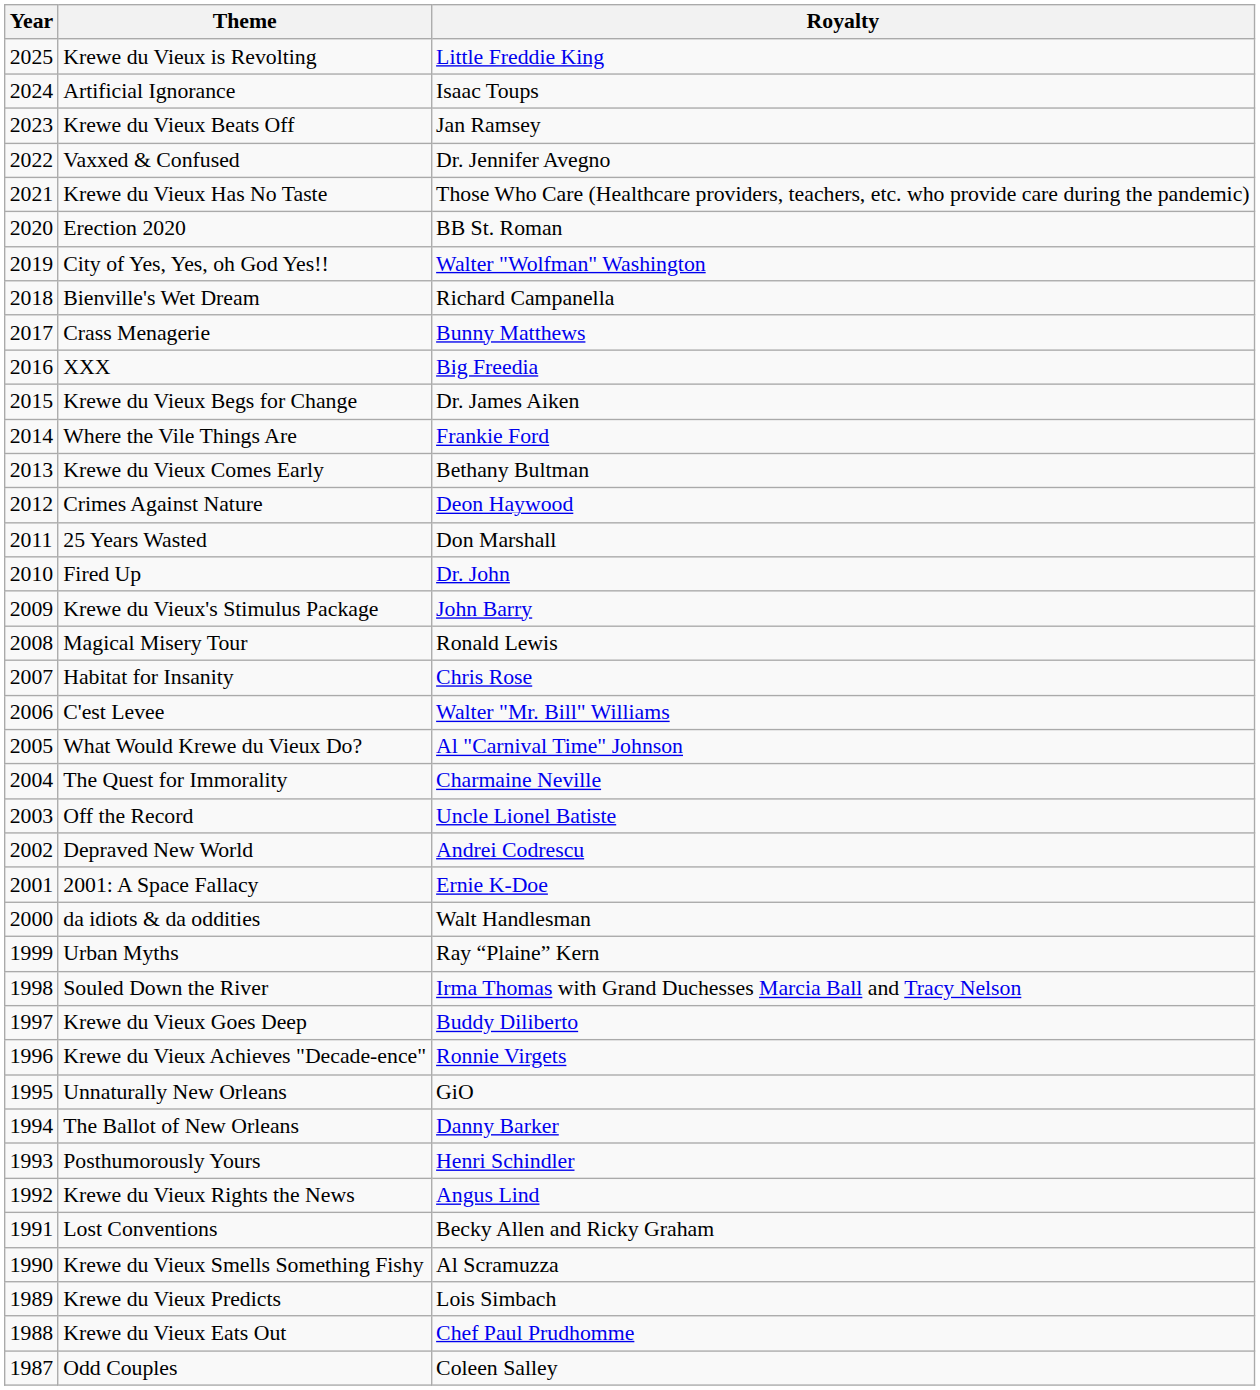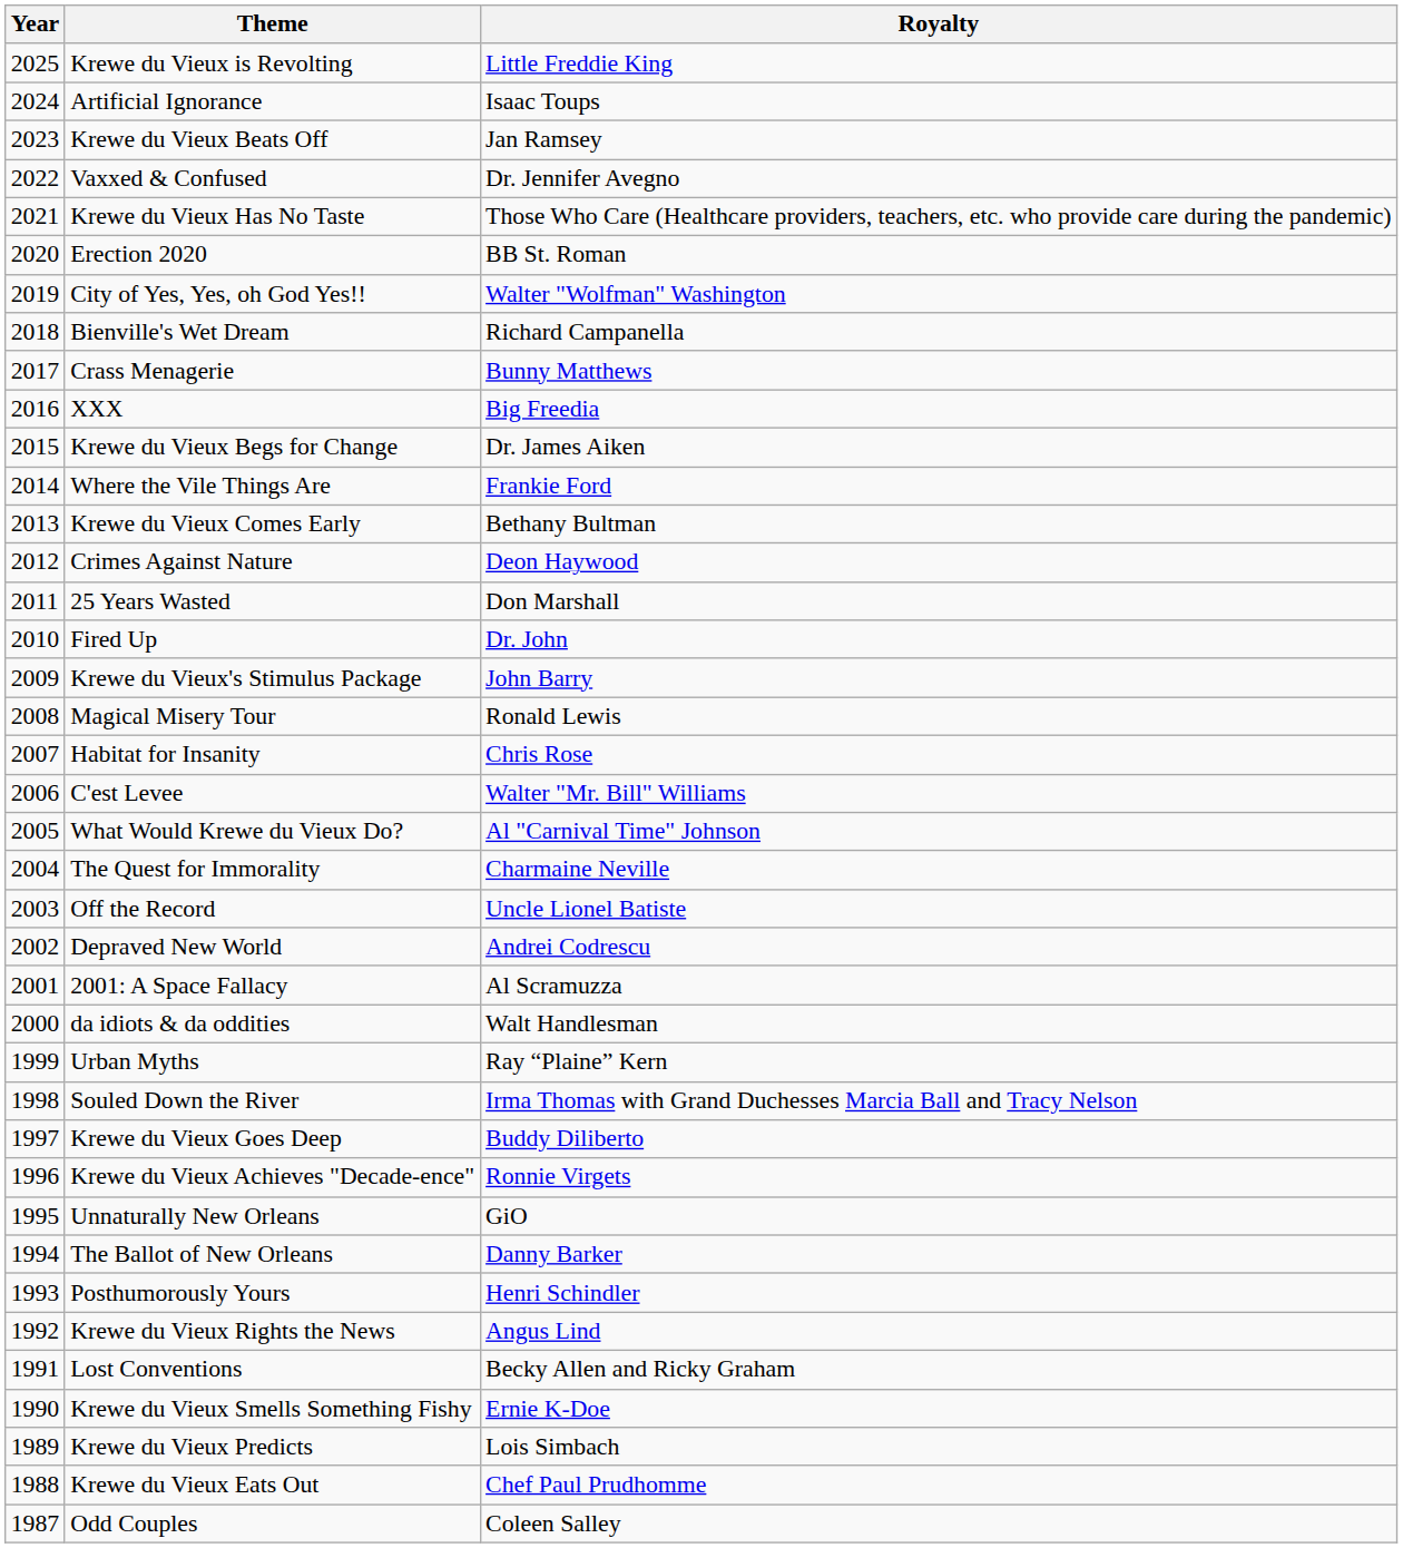 <table class="wikitable">
 <tr>
 <th>Year</th>
 <th>Theme</th>
 <th>Royalty</th>
 </tr>
 <tr>
 <td>2025</td>
 <td>Krewe du Vieux is Revolting</td>
 <td><a href='#'>Little Freddie King</a></td>
 </tr>
 <tr>
 <td>2024</td>
 <td>Artificial Ignorance</td>
 <td>Isaac Toups</td>
 </tr>
 <tr>
 <td>2023</td>
 <td>Krewe du Vieux Beats Off</td>
 <td>Jan Ramsey</td>
 </tr>
 <tr>
 <td>2022</td>
 <td>Vaxxed & Confused</td>
 <td>Dr. Jennifer Avegno</td>
 </tr>
 <tr>
 <td>2021</td>
 <td>Krewe du Vieux Has No Taste</td>
 <td>Those Who Care (Healthcare providers, teachers, etc. who provide care during the pandemic)</td>
 </tr>
 <tr>
 <td>2020</td>
 <td>Erection 2020</td>
 <td>BB St. Roman</td>
 </tr>
 <tr>
 <td>2019</td>
 <td>City of Yes, Yes, oh God Yes!!</td>
 <td><a href='#'>Walter "Wolfman" Washington</a></td>
 </tr>
 <tr>
 <td>2018</td>
 <td>Bienville's Wet Dream</td>
 <td>Richard Campanella</td>
 </tr>
 <tr>
 <td>2017</td>
 <td>Crass Menagerie</td>
 <td><a href='#'>Bunny Matthews</a></td>
 </tr>
 <tr>
 <td>2016</td>
 <td>XXX</td>
 <td><a href='#'>Big Freedia</a></td>
 </tr>
 <tr>
 <td>2015</td>
 <td>Krewe du Vieux Begs for Change</td>
 <td>Dr. James Aiken</td>
 </tr>
 <tr>
 <td>2014</td>
 <td>Where the Vile Things Are</td>
 <td><a href='#'>Frankie Ford</a></td>
 </tr>
 <tr>
 <td>2013</td>
 <td>Krewe du Vieux Comes Early</td>
 <td>Bethany Bultman</td>
 </tr>
 <tr>
 <td>2012</td>
 <td>Crimes Against Nature</td>
 <td><a href='#'>Deon Haywood</a></td>
 </tr>
 <tr>
 <td>2011</td>
 <td>25 Years Wasted</td>
 <td>Don Marshall</td>
 </tr>
 <tr>
 <td>2010</td>
 <td>Fired Up</td>
 <td><a href='#'>Dr. John</a></td>
 </tr>
 <tr>
 <td>2009</td>
 <td>Krewe du Vieux's Stimulus Package</td>
 <td><a href='#'>John Barry</a></td>
 </tr>
 <tr>
 <td>2008</td>
 <td>Magical Misery Tour</td>
 <td>Ronald Lewis</td>
 </tr>
 <tr>
 <td>2007</td>
 <td>Habitat for Insanity</td>
 <td><a href='#'>Chris Rose</a></td>
 </tr>
 <tr>
 <td>2006</td>
 <td>C'est Levee</td>
 <td><a href='#'>Walter "Mr. Bill" Williams</a></td>
 </tr>
 <tr>
 <td>2005</td>
 <td>What Would Krewe du Vieux Do?</td>
 <td><a href='#'>Al "Carnival Time" Johnson</a></td>
 </tr>
 <tr>
 <td>2004</td>
 <td>The Quest for Immorality</td>
 <td><a href='#'>Charmaine Neville</a></td>
 </tr>
 <tr>
 <td>2003</td>
 <td>Off the Record</td>
 <td><a href='#'>Uncle Lionel Batiste</a></td>
 </tr>
 <tr>
 <td>2002</td>
 <td>Depraved New World</td>
 <td><a href='#'>Andrei Codrescu</a></td>
 </tr>
 <tr>
 <td>2001</td>
 <td>2001: A Space Fallacy</td>
-<td><a href='#'>Ernie K-Doe</a></td>
+<td>Al Scramuzza</td>
 </tr>
 <tr>
 <td>2000</td>
 <td>da idiots & da oddities</td>
 <td>Walt Handlesman</td>
 </tr>
 <tr>
 <td>1999</td>
 <td>Urban Myths</td>
 <td>Ray “Plaine” Kern</td>
 </tr>
 <tr>
 <td>1998</td>
 <td>Souled Down the River</td>
 <td><a href='#'>Irma Thomas</a> with Grand Duchesses <a href='#'>Marcia Ball</a> and <a href='#'>Tracy Nelson</a></td>
 </tr>
 <tr>
 <td>1997</td>
 <td>Krewe du Vieux Goes Deep</td>
 <td><a href='#'>Buddy Diliberto</a></td>
 </tr>
 <tr>
 <td>1996</td>
 <td>Krewe du Vieux Achieves "Decade-ence"</td>
 <td><a href='#'>Ronnie Virgets</a></td>
 </tr>
 <tr>
 <td>1995</td>
 <td>Unnaturally New Orleans</td>
 <td>GiO</td>
 </tr>
 <tr>
 <td>1994</td>
 <td>The Ballot of New Orleans</td>
 <td><a href='#'>Danny Barker</a></td>
 </tr>
 <tr>
 <td>1993</td>
 <td>Posthumorously Yours</td>
 <td><a href='#'>Henri Schindler</a></td>
 </tr>
 <tr>
 <td>1992</td>
 <td>Krewe du Vieux Rights the News</td>
 <td><a href='#'>Angus Lind</a></td>
 </tr>
 <tr>
 <td>1991</td>
 <td>Lost Conventions</td>
 <td>Becky Allen and Ricky Graham</td>
 </tr>
 <tr>
 <td>1990</td>
 <td>Krewe du Vieux Smells Something Fishy</td>
-<td>Al Scramuzza</td>
+<td><a href='#'>Ernie K-Doe</a></td>
 </tr>
 <tr>
 <td>1989</td>
 <td>Krewe du Vieux Predicts</td>
 <td>Lois Simbach</td>
 </tr>
 <tr>
 <td>1988</td>
 <td>Krewe du Vieux Eats Out</td>
 <td><a href='#'>Chef Paul Prudhomme</a></td>
 </tr>
 <tr>
 <td>1987</td>
 <td>Odd Couples</td>
 <td>Coleen Salley</td>
 </tr>
 </table>
